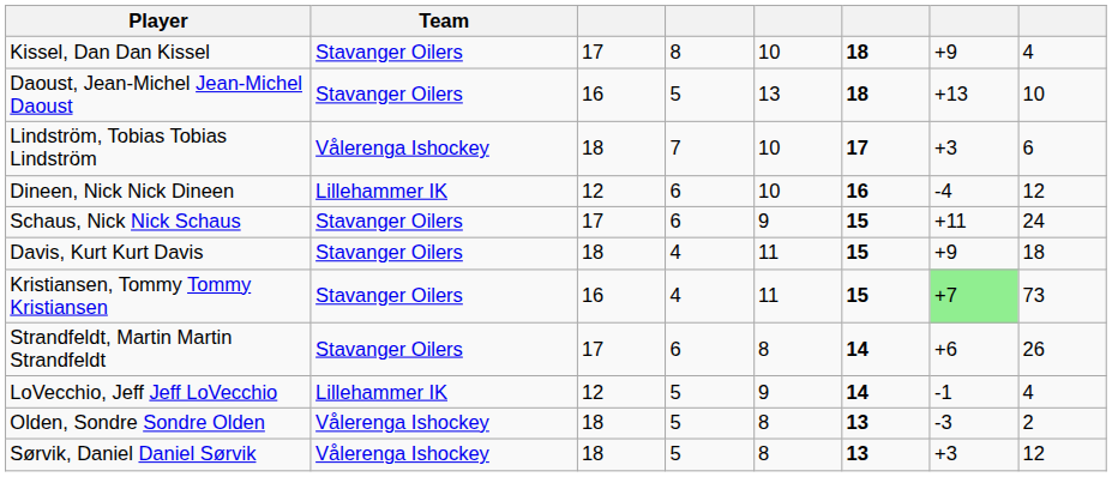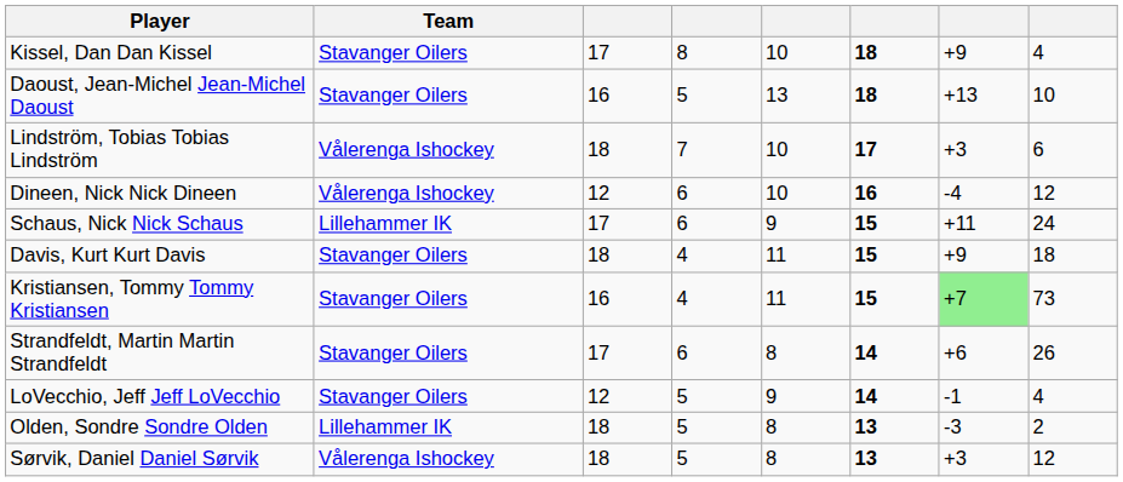 <table class="wikitable sortable">
 <tr>
 <th style="width: 15em;">Player</th>
 <th style="width: 13em;">Team</th>
 <th style="width: 4em;"></th>
 <th style="width: 4em;"></th>
 <th style="width: 4em;"></th>
 <th style="width: 4em;"></th>
 <th style="width: 4em;"></th>
 <th style="width: 4em;"></th>
 </tr>
 <tr>
 <td><span>Kissel, Dan</span> Dan Kissel</td>
 <td><a href='#'>Stavanger Oilers</a></td>
 <td>17</td>
 <td>8</td>
 <td>10</td>
 <td><strong>18</strong></td>
 <td>+9</td>
 <td>4</td>
 </tr>
 <tr>
 <td><span>Daoust, Jean-Michel</span> <a href='#'>Jean-Michel Daoust</a></td>
 <td><a href='#'>Stavanger Oilers</a></td>
 <td>16</td>
 <td>5</td>
 <td>13</td>
 <td><strong>18</strong></td>
 <td>+13</td>
 <td>10</td>
 </tr>
 <tr>
 <td><span>Lindström, Tobias</span> Tobias Lindström</td>
 <td><a href='#'>Vålerenga Ishockey</a></td>
 <td>18</td>
 <td>7</td>
 <td>10</td>
 <td><strong>17</strong></td>
 <td>+3</td>
 <td>6</td>
 </tr>
 <tr>
 <td><span>Dineen, Nick</span> Nick Dineen</td>
-<td><a href='#'>Lillehammer IK</a></td>
+<td><a href='#'>Vålerenga Ishockey</a></td>
 <td>12</td>
 <td>6</td>
 <td>10</td>
 <td><strong>16</strong></td>
 <td>-4</td>
 <td>12</td>
 </tr>
 <tr>
 <td><span>Schaus, Nick</span> <a href='#'>Nick Schaus</a></td>
-<td><a href='#'>Stavanger Oilers</a></td>
+<td><a href='#'>Lillehammer IK</a></td>
 <td>17</td>
 <td>6</td>
 <td>9</td>
 <td><strong>15</strong></td>
 <td>+11</td>
 <td>24</td>
 </tr>
 <tr>
 <td><span>Davis, Kurt</span> Kurt Davis</td>
 <td><a href='#'>Stavanger Oilers</a></td>
 <td>18</td>
 <td>4</td>
 <td>11</td>
 <td><strong>15</strong></td>
 <td>+9</td>
 <td>18</td>
 </tr>
 <tr>
 <td><span>Kristiansen, Tommy</span> <a href='#'>Tommy Kristiansen</a></td>
 <td><a href='#'>Stavanger Oilers</a></td>
 <td>16</td>
 <td>4</td>
 <td>11</td>
 <td><strong>15</strong></td>
 <td style="background: lightgreen;">+7</td>
 <td>73</td>
 </tr>
 <tr>
 <td><span>Strandfeldt, Martin</span> Martin Strandfeldt</td>
 <td><a href='#'>Stavanger Oilers</a></td>
 <td>17</td>
 <td>6</td>
 <td>8</td>
 <td><strong>14</strong></td>
 <td>+6</td>
 <td>26</td>
 </tr>
 <tr>
 <td><span>LoVecchio, Jeff</span> <a href='#'>Jeff LoVecchio</a></td>
-<td><a href='#'>Lillehammer IK</a></td>
+<td><a href='#'>Stavanger Oilers</a></td>
 <td>12</td>
 <td>5</td>
 <td>9</td>
 <td><strong>14</strong></td>
 <td>-1</td>
 <td>4</td>
 </tr>
 <tr>
 <td><span>Olden, Sondre</span> <a href='#'>Sondre Olden</a></td>
-<td><a href='#'>Vålerenga Ishockey</a></td>
+<td><a href='#'>Lillehammer IK</a></td>
 <td>18</td>
 <td>5</td>
 <td>8</td>
 <td><strong>13</strong></td>
 <td>-3</td>
 <td>2</td>
 </tr>
 <tr>
 <td><span>Sørvik, Daniel</span> <a href='#'>Daniel Sørvik</a></td>
 <td><a href='#'>Vålerenga Ishockey</a></td>
 <td>18</td>
 <td>5</td>
 <td>8</td>
 <td><strong>13</strong></td>
 <td>+3</td>
 <td>12</td>
 </tr>
 </table>
